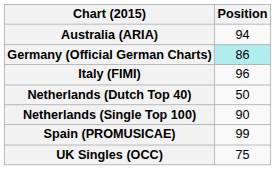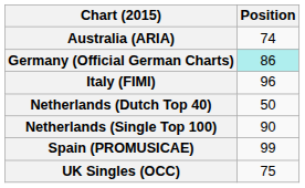 <table class="wikitable sortable plainrowheaders" style="text-align:center">
 <tr>
 <th scope="col">Chart (2015)</th>
 <th scope="col">Position</th>
 </tr>
 <tr>
 <th scope="row">Australia (ARIA)</th>
-<td>94</td>
+<td>74</td>
 </tr>
 <tr>
 <th scope="row">Germany (Official German Charts)</th>
 <td style="background: paleturquoise;">86</td>
 </tr>
 <tr>
 <th scope="row">Italy (FIMI)</th>
 <td>96</td>
 </tr>
 <tr>
 <th scope="row">Netherlands (Dutch Top 40)</th>
 <td>50</td>
 </tr>
 <tr>
 <th scope="row">Netherlands (Single Top 100)</th>
 <td>90</td>
 </tr>
 <tr>
 <th scope="row">Spain (PROMUSICAE)</th>
 <td>99</td>
 </tr>
 <tr>
 <th scope="row">UK Singles (OCC)</th>
 <td>75</td>
 </tr>
 </table>
